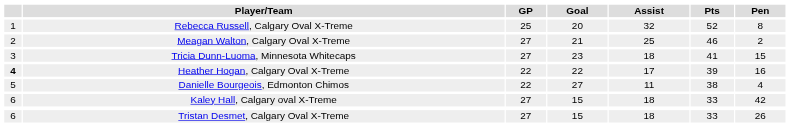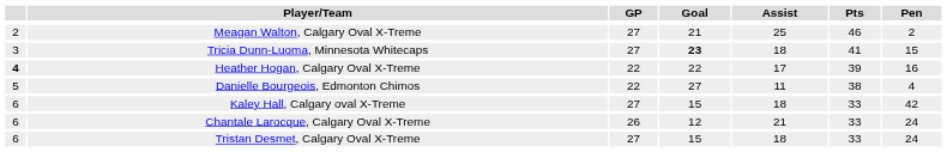 <table width=100%>
 <tr>
 <th colspan=2></th>
 </tr>
 <tr bgcolor="#dddddd">
 <th !width=10%></th>
 <th !width=5%>Player/Team</th>
 <th !width=5%>GP</th>
 <th !width=5%>Goal</th>
 <th !width=5%>Assist</th>
 <th !width=5%>Pts</th>
 <th !width=5%>Pen</th>
 </tr>
 <tr>
-</tr>
-<tr bgcolor="#eeeeee">
-<td align=center>1</td>
-<td align=center><a href='#'>Rebecca Russell</a>, Calgary Oval X-Treme</td>
-<td align=center>25</td>
-<td align=center>20</td>
-<td align=center>32</td>
-<td align=center>52</td>
-<td align=center>8</td>
 </tr>
 <tr>
 </tr>
 <tr bgcolor="#eeeeee">
 <td align=center>2</td>
 <td align=center><a href='#'>Meagan Walton</a>, Calgary Oval X-Treme</td>
 <td align=center>27</td>
 <td align=center>21</td>
 <td align=center>25</td>
 <td align=center>46</td>
 <td align=center>2</td>
 </tr>
 <tr>
 </tr>
 <tr bgcolor="#eeeeee">
 <td align=center>3</td>
 <td align=center><a href='#'>Tricia Dunn-Luoma</a>, Minnesota Whitecaps</td>
 <td align=center>27</td>
-<td align=center>23</td>
+<td align=center><strong>23</strong></td>
 <td align=center>18</td>
 <td align=center>41</td>
 <td align=center>15</td>
 </tr>
 <tr>
 </tr>
 <tr bgcolor="#eeeeee">
 <td align=center><strong>4</strong></td>
 <td align=center><a href='#'>Heather Hogan</a>, Calgary Oval X-Treme</td>
 <td align=center>22</td>
 <td align=center>22</td>
 <td align=center>17</td>
 <td align=center>39</td>
 <td align=center>16</td>
 </tr>
 <tr>
 </tr>
 <tr bgcolor="#eeeeee">
 <td align=center>5</td>
 <td align=center><a href='#'>Danielle Bourgeois</a>, Edmonton Chimos</td>
 <td align=center>22</td>
 <td align=center>27</td>
 <td align=center>11</td>
 <td align=center>38</td>
 <td align=center>4</td>
 </tr>
 <tr>
 </tr>
 <tr bgcolor="#eeeeee">
 <td align=center>6</td>
 <td align=center><a href='#'>Kaley Hall</a>, Calgary oval X-Treme</td>
 <td align=center>27</td>
 <td align=center>15</td>
 <td align=center>18</td>
 <td align=center>33</td>
 <td align=center>42</td>
 </tr>
 <tr>
 </tr>
+<tr bgcolor="#eeeeee">
+<td align=center>6</td>
+<td align=center><a href='#'>Chantale Larocque</a>, Calgary Oval X-Treme</td>
+<td align=center>26</td>
+<td align=center>12</td>
+<td align=center>21</td>
+<td align=center>33</td>
+<td align=center>24</td>
+</tr>
 <tr>
 </tr>
 <tr bgcolor="#eeeeee">
 <td align=center>6</td>
 <td align=center><a href='#'>Tristan Desmet</a>, Calgary Oval X-Treme</td>
 <td align=center>27</td>
 <td align=center>15</td>
 <td align=center>18</td>
 <td align=center>33</td>
-<td align=center>26</td>
+<td align=center>24</td>
 </tr>
 <tr>
 </tr>
 </table>
